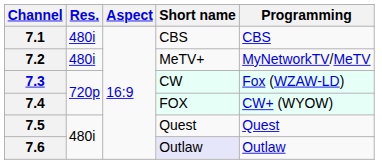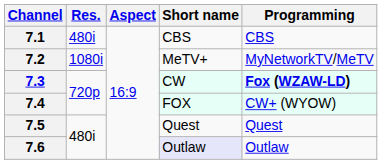 <table class="wikitable">
 <tr>
 <th scope = "col"><a href='#'>Channel</a></th>
 <th scope = "col"><a href='#'>Res.</a></th>
 <th scope = "col"><a href='#'>Aspect</a></th>
 <th scope = "col">Short name</th>
 <th scope = "col">Programming</th>
 </tr>
 <tr>
 <th scope = "row">7.1</th>
 <td><a href='#'>480i</a></td>
 <td rowspan=6><a href='#'>16:9</a></td>
 <td>CBS</td>
 <td><a href='#'>CBS</a></td>
 </tr>
 <tr>
 <th scope = "row">7.2</th>
-<td><a href='#'>480i</a></td>
+<td><a href='#'>1080i</a></td>
 <td>MeTV+</td>
 <td><a href='#'>MyNetworkTV</a>/<a href='#'>MeTV</a></td>
 </tr>
 <tr>
 <th scope = "row"><a href='#'>7.3</a></th>
 <td rowspan=2><a href='#'>720p</a></td>
 <td style="background-color: #E6FFF7;">CW</td>
-<td style="background-color: #E6FFF7;"><a href='#'>Fox</a> (<a href='#'>WZAW-LD</a>)</td>
+<td style="background-color: #E6FFF7;"><strong><a href='#'>Fox</a> (<a href='#'>WZAW-LD</a>)</strong></td>
 </tr>
 <tr>
 <th scope = "row">7.4</th>
 <td style="background-color: #E6FFF7;">FOX</td>
 <td style="background-color: #E6FFF7;"><a href='#'>CW+</a> (WYOW)</td>
 </tr>
 <tr>
 <th scope = "row">7.5</th>
 <td rowspan=2>480i</td>
 <td>Quest</td>
 <td><a href='#'>Quest</a></td>
 </tr>
 <tr>
 <th scope = "row">7.6</th>
 <td style="background: lavender;">Outlaw</td>
 <td><a href='#'>Outlaw</a></td>
 </tr>
 </table>
